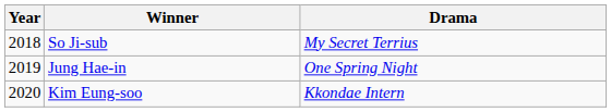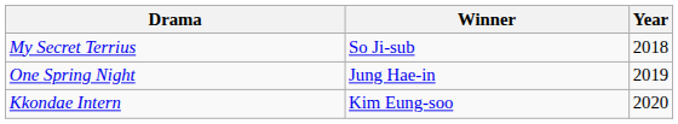 <table class="wikitable" style="width:600px">
 <tr>
+<th>Drama</th>
+<th>Winner</th>
 <th width=10>Year</th>
-<th>Winner</th>
-<th>Drama</th>
 </tr>
 <tr>
+<td><em><a href='#'>My Secret Terrius</a></em></td>
+<td><a href='#'>So Ji-sub</a></td>
 <td>2018</td>
-<td><a href='#'>So Ji-sub</a></td>
-<td><em><a href='#'>My Secret Terrius</a></em></td>
 </tr>
 <tr>
+<td><em><a href='#'>One Spring Night</a></em></td>
+<td><a href='#'>Jung Hae-in</a></td>
 <td>2019</td>
-<td><a href='#'>Jung Hae-in</a></td>
-<td><em><a href='#'>One Spring Night</a></em></td>
 </tr>
 <tr>
+<td><em><a href='#'>Kkondae Intern</a></em></td>
+<td><a href='#'>Kim Eung-soo</a></td>
 <td>2020</td>
-<td><a href='#'>Kim Eung-soo</a></td>
-<td><em><a href='#'>Kkondae Intern</a></em></td>
 </tr>
 </table>
